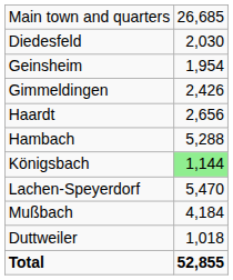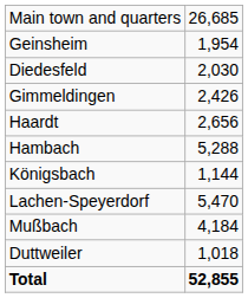 <table class="wikitable">
 <tr>
 <td>Main town and quarters</td>
 <td align="right">26,685</td>
 </tr>
 <tr>
+<td>Geinsheim</td>
+<td align="right">1,954</td>
+</tr>
+<tr>
 <td>Diedesfeld</td>
 <td align="right">2,030</td>
-</tr>
-<tr>
-<td>Geinsheim</td>
-<td align="right">1,954</td>
 </tr>
 <tr>
 <td>Gimmeldingen</td>
 <td align="right">2,426</td>
 </tr>
 <tr>
 <td>Haardt</td>
 <td align="right">2,656</td>
 </tr>
 <tr>
 <td>Hambach</td>
 <td align="right">5,288</td>
 </tr>
 <tr>
 <td>Königsbach</td>
-<td align="right" style="background: lightgreen;">1,144</td>
+<td align="right">1,144</td>
 </tr>
 <tr>
 <td>Lachen-Speyerdorf</td>
 <td align="right">5,470</td>
 </tr>
 <tr>
 <td>Mußbach</td>
 <td align="right">4,184</td>
 </tr>
 <tr>
 <td>Duttweiler</td>
 <td align="right">1,018</td>
 </tr>
 <tr>
 <td><strong>Total</strong></td>
 <td align="right"><strong>52,855</strong></td>
 </tr>
 </table>
